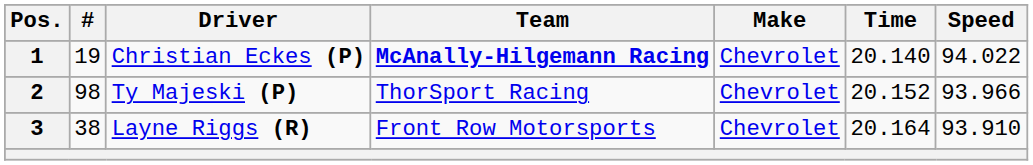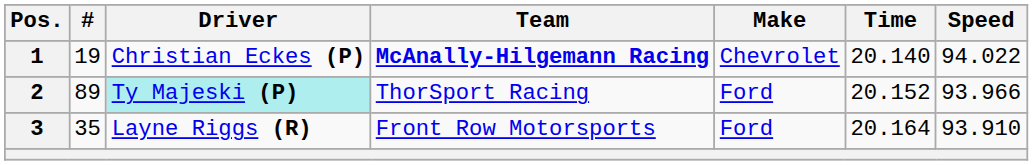 <table class="wikitable" style="font-size:95%">
 <tr>
 <th>Pos.</th>
 <th>#</th>
 <th>Driver</th>
 <th>Team</th>
 <th>Make</th>
 <th>Time</th>
 <th>Speed</th>
 </tr>
 <tr>
 <th>1</th>
 <td>19</td>
 <td><a href='#'>Christian Eckes</a> <strong>(P)</strong></td>
 <td><strong><a href='#'>McAnally-Hilgemann Racing</a></strong></td>
 <td><a href='#'>Chevrolet</a></td>
 <td>20.140</td>
 <td>94.022</td>
 </tr>
 <tr>
 <th>2</th>
-<td>98</td>
-<td><a href='#'>Ty Majeski</a> <strong>(P)</strong></td>
+<td>89</td>
+<td style="background: paleturquoise;"><a href='#'>Ty Majeski</a> <strong>(P)</strong></td>
 <td><a href='#'>ThorSport Racing</a></td>
-<td><a href='#'>Chevrolet</a></td>
+<td><a href='#'>Ford</a></td>
 <td>20.152</td>
 <td>93.966</td>
 </tr>
 <tr>
 <th>3</th>
-<td>38</td>
+<td>35</td>
 <td><a href='#'>Layne Riggs</a> <strong>(R)</strong></td>
 <td><a href='#'>Front Row Motorsports</a></td>
-<td><a href='#'>Chevrolet</a></td>
+<td><a href='#'>Ford</a></td>
 <td>20.164</td>
 <td>93.910</td>
 </tr>
 <tr>
 <th colspan="7"></th>
 </tr>
 </table>
